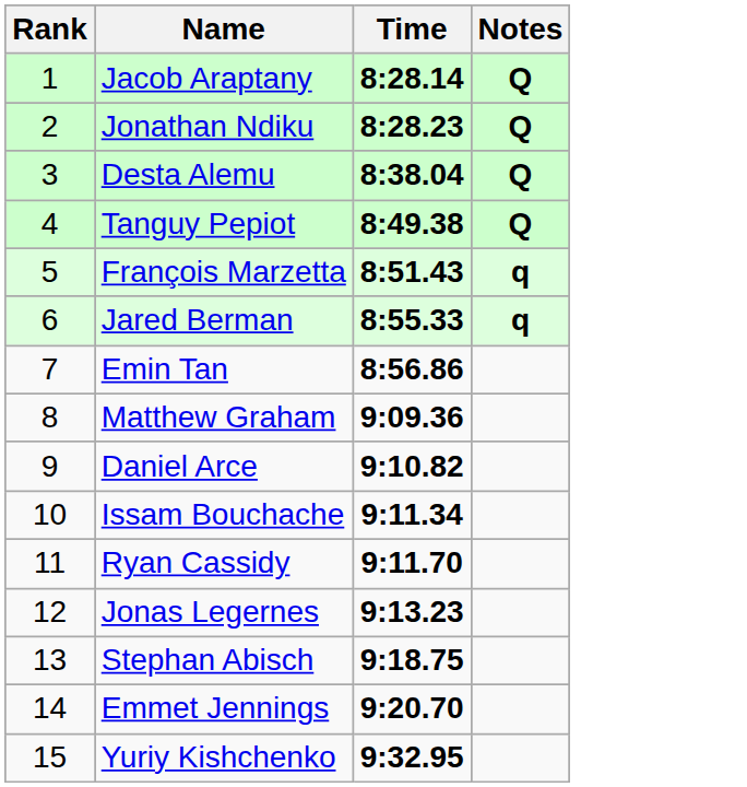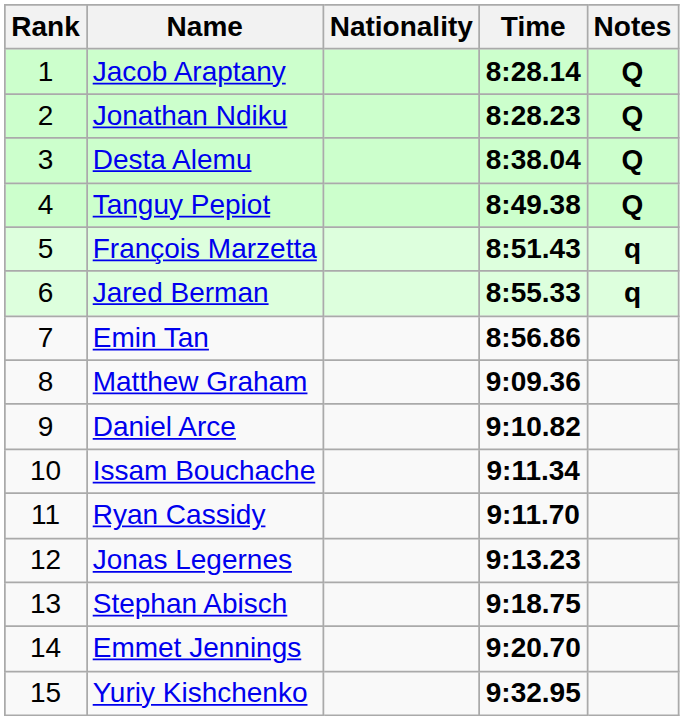 <table class="wikitable sortable" style="text-align:center">
 <tr>
 <th>Rank</th>
 <th>Name</th>
+<th>Nationality</th>
 <th>Time</th>
 <th>Notes</th>
 </tr>
 <tr bgcolor=ccffcc>
 <td>1</td>
 <td align=left><a href='#'>Jacob Araptany</a></td>
+<td align=left></td>
 <td><strong>8:28.14</strong></td>
 <td><strong>Q</strong></td>
 </tr>
 <tr bgcolor=ccffcc>
 <td>2</td>
 <td align=left><a href='#'>Jonathan Ndiku</a></td>
+<td align=left></td>
 <td><strong>8:28.23</strong></td>
 <td><strong>Q</strong></td>
 </tr>
 <tr bgcolor=ccffcc>
 <td>3</td>
 <td align=left><a href='#'>Desta Alemu</a></td>
+<td align=left></td>
 <td><strong>8:38.04</strong></td>
 <td><strong>Q</strong></td>
 </tr>
 <tr bgcolor=ccffcc>
 <td>4</td>
 <td align=left><a href='#'>Tanguy Pepiot</a></td>
+<td align=left></td>
 <td><strong>8:49.38</strong></td>
 <td><strong>Q</strong></td>
 </tr>
 <tr bgcolor=ddffdd>
 <td>5</td>
 <td align=left><a href='#'>François Marzetta</a></td>
+<td align=left></td>
 <td><strong>8:51.43</strong></td>
 <td><strong>q</strong></td>
 </tr>
 <tr bgcolor=ddffdd>
 <td>6</td>
 <td align=left><a href='#'>Jared Berman</a></td>
+<td align=left></td>
 <td><strong>8:55.33</strong></td>
 <td><strong>q</strong></td>
 </tr>
 <tr>
 <td>7</td>
 <td align=left><a href='#'>Emin Tan</a></td>
+<td align=left></td>
 <td><strong>8:56.86</strong></td>
 <td></td>
 </tr>
 <tr>
 <td>8</td>
 <td align=left><a href='#'>Matthew Graham</a></td>
+<td align=left></td>
 <td><strong>9:09.36</strong></td>
 <td></td>
 </tr>
 <tr>
 <td>9</td>
 <td align=left><a href='#'>Daniel Arce</a></td>
+<td align=left></td>
 <td><strong>9:10.82</strong></td>
 <td></td>
 </tr>
 <tr>
 <td>10</td>
 <td align=left><a href='#'>Issam Bouchache</a></td>
+<td align=left></td>
 <td><strong>9:11.34</strong></td>
 <td></td>
 </tr>
 <tr>
 <td>11</td>
 <td align=left><a href='#'>Ryan Cassidy</a></td>
+<td align=left></td>
 <td><strong>9:11.70</strong></td>
 <td></td>
 </tr>
 <tr>
 <td>12</td>
 <td align=left><a href='#'>Jonas Legernes</a></td>
+<td align=left></td>
 <td><strong>9:13.23</strong></td>
 <td></td>
 </tr>
 <tr>
 <td>13</td>
 <td align=left><a href='#'>Stephan Abisch</a></td>
+<td align=left></td>
 <td><strong>9:18.75</strong></td>
 <td></td>
 </tr>
 <tr>
 <td>14</td>
 <td align=left><a href='#'>Emmet Jennings</a></td>
+<td align=left></td>
 <td><strong>9:20.70</strong></td>
 <td></td>
 </tr>
 <tr>
 <td>15</td>
 <td align=left><a href='#'>Yuriy Kishchenko</a></td>
+<td align=left></td>
 <td><strong>9:32.95</strong></td>
 <td></td>
 </tr>
 </table>
